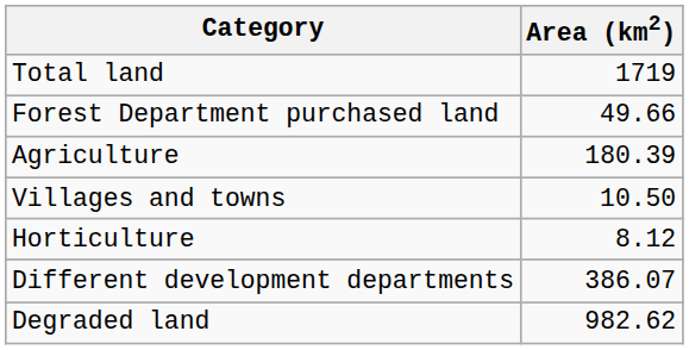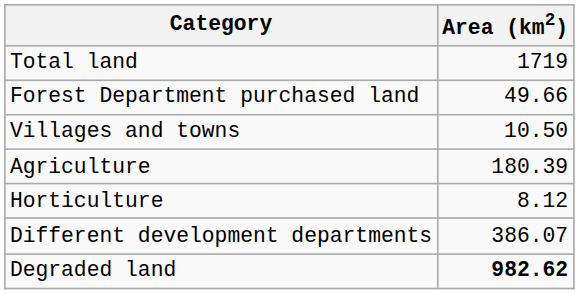 <table class="wikitable">
 <tr>
 <th>Category</th>
 <th>Area (km<sup>2</sup>)</th>
 </tr>
 <tr>
 <td>Total land</td>
 <td align="right">1719</td>
 </tr>
 <tr>
 <td>Forest Department purchased land</td>
 <td align="right">49.66</td>
 </tr>
 <tr>
+<td>Villages and towns</td>
+<td align="right">10.50</td>
+</tr>
+<tr>
 <td>Agriculture</td>
 <td align="right">180.39</td>
-</tr>
-<tr>
-<td>Villages and towns</td>
-<td align="right">10.50</td>
 </tr>
 <tr>
 <td>Horticulture</td>
 <td align="right">8.12</td>
 </tr>
 <tr>
 <td>Different development departments</td>
 <td align="right">386.07</td>
 </tr>
 <tr>
 <td>Degraded land</td>
-<td align="right">982.62</td>
+<td align="right"><strong>982.62</strong></td>
 </tr>
 </table>
